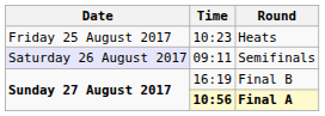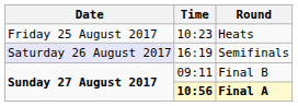 <table class="wikitable">
 <tr>
 <th>Date</th>
 <th>Time</th>
 <th>Round</th>
 </tr>
 <tr>
 <td>Friday 25 August 2017</td>
 <td>10:23</td>
 <td>Heats</td>
 </tr>
 <tr>
 <td style="background: lavender;">Saturday 26 August 2017</td>
-<td>09:11</td>
+<td>16:19</td>
 <td>Semifinals</td>
 </tr>
 <tr>
 <td rowspan=2><strong>Sunday 27 August 2017</strong></td>
-<td>16:19</td>
+<td>09:11</td>
 <td>Final B</td>
 </tr>
 <tr>
 <td style=background:lemonchiffon><strong>10:56</strong></td>
 <td style=background:lemonchiffon><strong>Final A</strong></td>
 </tr>
 </table>
